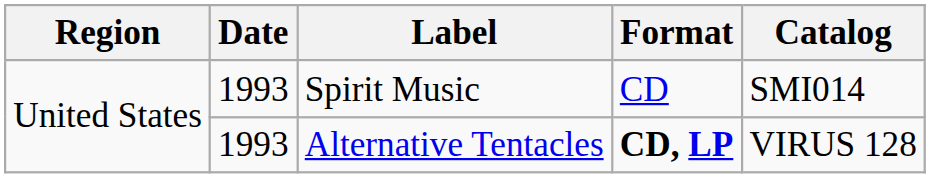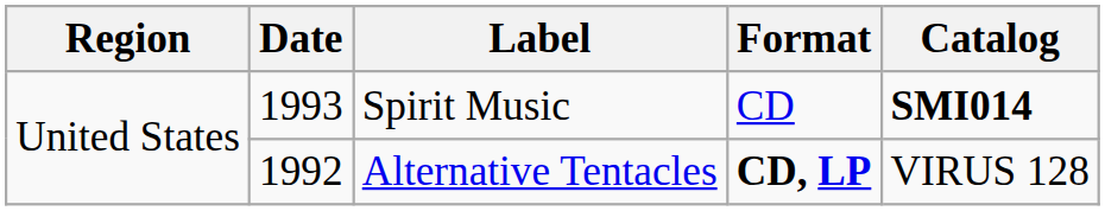 <table class="wikitable">
 <tr>
 <th>Region</th>
 <th>Date</th>
 <th>Label</th>
 <th>Format</th>
 <th>Catalog</th>
 </tr>
 <tr>
 <td rowspan="2">United States</td>
 <td>1993</td>
 <td>Spirit Music</td>
 <td><a href='#'>CD</a></td>
-<td>SMI014</td>
+<td><strong>SMI014</strong></td>
 </tr>
 <tr>
-<td>1993</td>
+<td>1992</td>
 <td><a href='#'>Alternative Tentacles</a></td>
 <td><strong>CD, <a href='#'>LP</a></strong></td>
 <td>VIRUS 128</td>
 </tr>
 </table>
